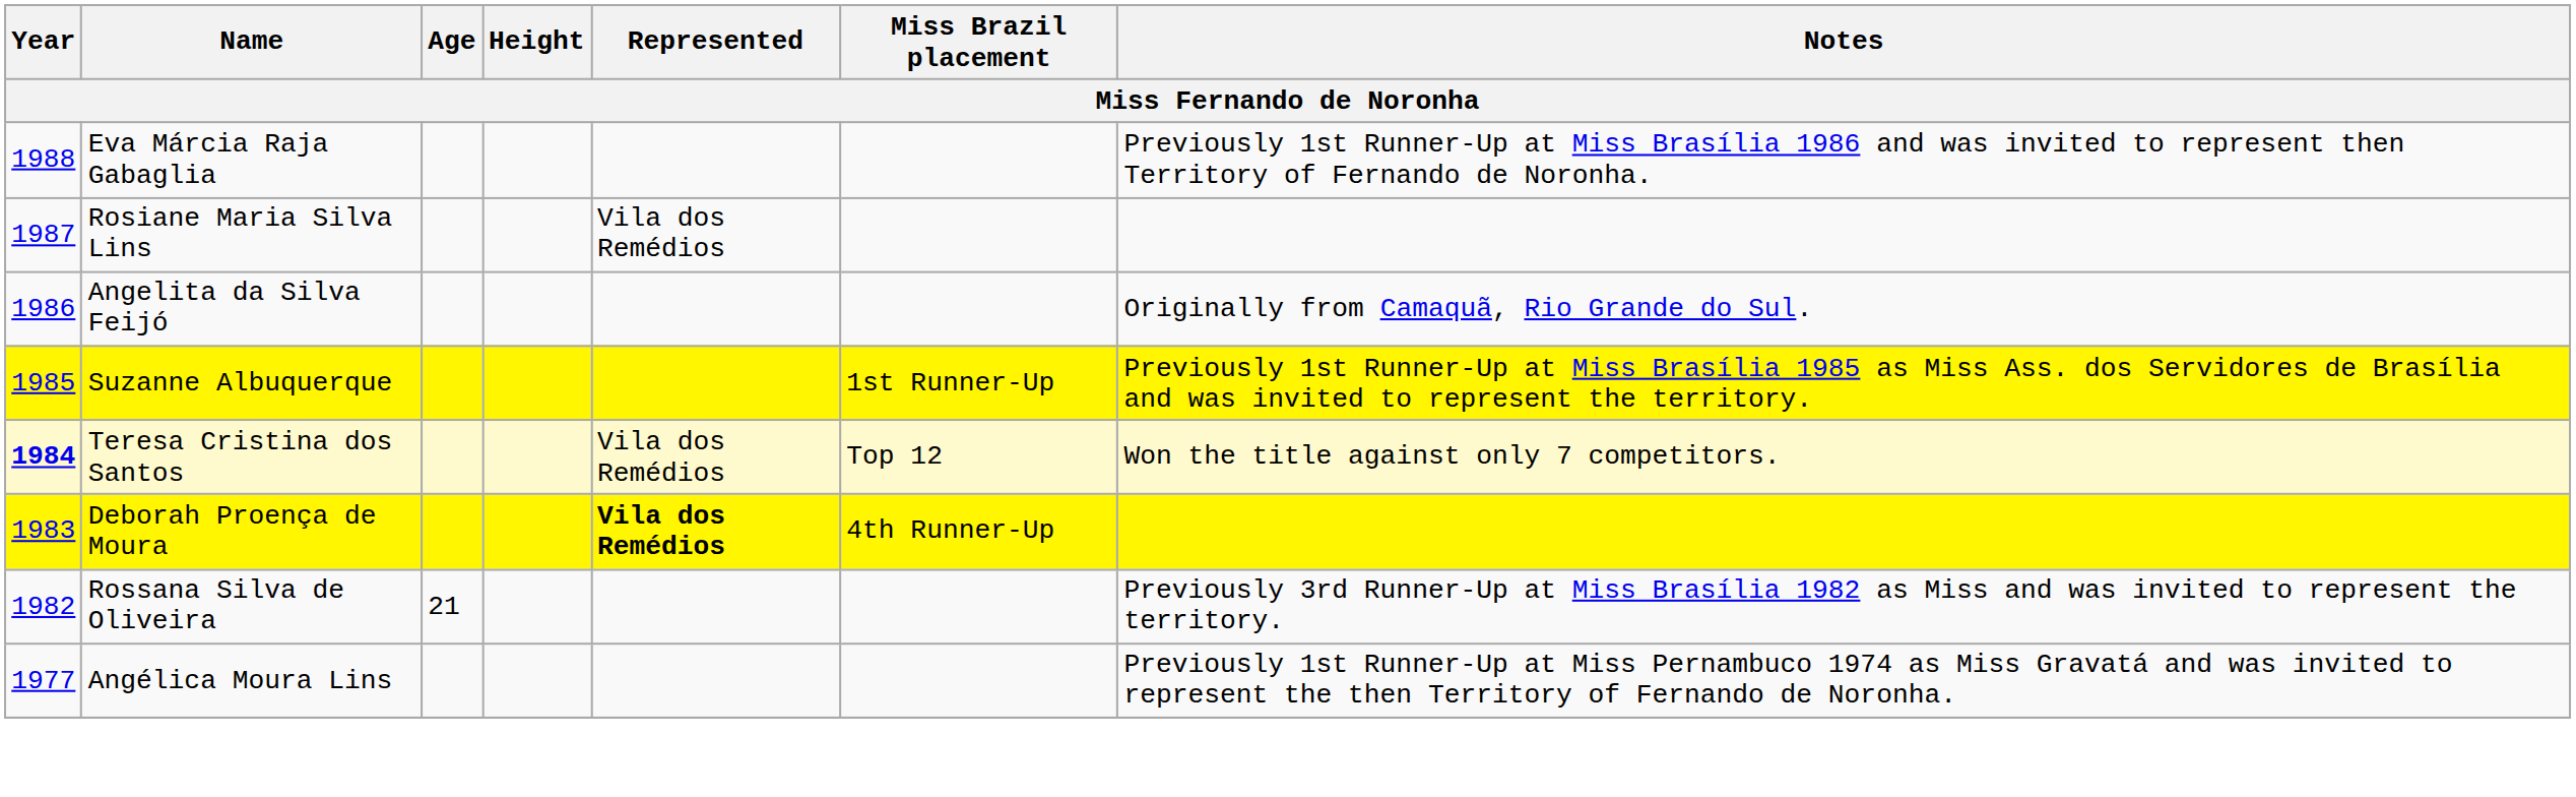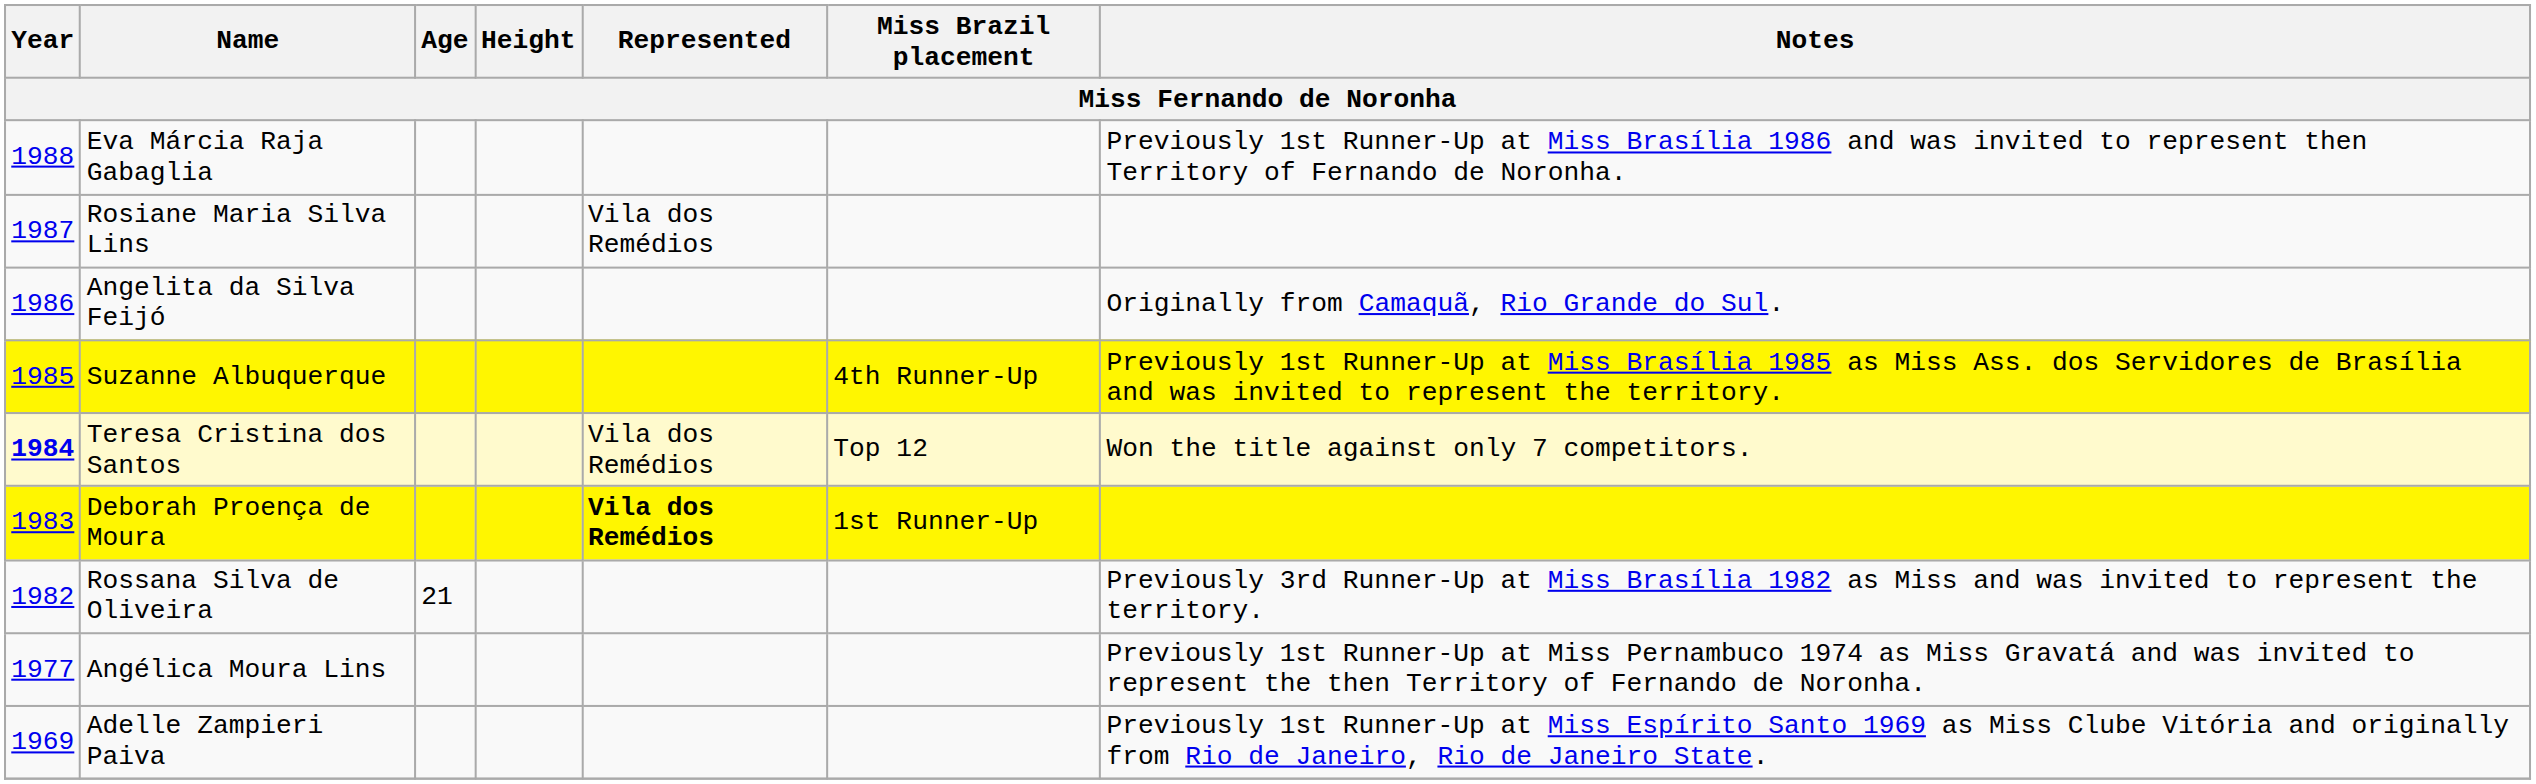 <table class="wikitable sortable">
 <tr bgcolor="#efefef">
 <th>Year</th>
 <th>Name</th>
 <th>Age</th>
 <th>Height</th>
 <th>Represented</th>
 <th>Miss Brazil placement</th>
 <th>Notes</th>
 </tr>
 <tr>
 <th colspan=7>Miss Fernando de Noronha</th>
 </tr>
 <tr>
 <td><a href='#'>1988</a></td>
 <td>Eva Márcia Raja Gabaglia</td>
 <td></td>
 <td></td>
 <td></td>
 <td></td>
 <td>Previously 1st Runner-Up at <a href='#'>Miss Brasília 1986</a> and was invited to represent then Territory of Fernando de Noronha.</td>
 </tr>
 <tr>
 <td><a href='#'>1987</a></td>
 <td>Rosiane Maria Silva Lins</td>
 <td></td>
 <td></td>
 <td>Vila dos Remédios</td>
 <td></td>
 <td></td>
 </tr>
 <tr>
 <td><a href='#'>1986</a></td>
 <td>Angelita da Silva Feijó</td>
 <td></td>
 <td></td>
 <td></td>
 <td></td>
 <td>Originally from <a href='#'>Camaquã</a>, <a href='#'>Rio Grande do Sul</a>.</td>
 </tr>
 <tr bgcolor="#FFFF66;">
 <td><a href='#'>1985</a></td>
 <td>Suzanne Albuquerque</td>
 <td></td>
 <td></td>
 <td></td>
-<td>1st Runner-Up</td>
+<td>4th Runner-Up</td>
 <td>Previously 1st Runner-Up at <a href='#'>Miss Brasília 1985</a> as Miss Ass. dos Servidores de Brasília and was invited to represent the territory.</td>
 </tr>
 <tr bgcolor="#FFFACD">
 <td><strong><a href='#'>1984</a></strong></td>
 <td>Teresa Cristina dos Santos</td>
 <td></td>
 <td></td>
 <td>Vila dos Remédios</td>
 <td>Top 12</td>
 <td>Won the title against only 7 competitors.</td>
 </tr>
 <tr bgcolor="#FFFF66;">
 <td><a href='#'>1983</a></td>
 <td>Deborah Proença de Moura</td>
 <td></td>
 <td></td>
 <td><strong>Vila dos Remédios</strong></td>
-<td>4th Runner-Up</td>
+<td>1st Runner-Up</td>
 <td></td>
 </tr>
 <tr>
 <td><a href='#'>1982</a></td>
 <td>Rossana Silva de Oliveira</td>
 <td>21</td>
 <td></td>
 <td></td>
 <td></td>
 <td>Previously 3rd Runner-Up at <a href='#'>Miss Brasília 1982</a> as Miss  and was invited to represent the territory.</td>
 </tr>
 <tr>
 <td><a href='#'>1977</a></td>
 <td>Angélica Moura Lins</td>
 <td></td>
 <td></td>
 <td></td>
 <td></td>
 <td>Previously 1st Runner-Up at Miss Pernambuco 1974 as Miss Gravatá and was invited to represent the then Territory of Fernando de Noronha.</td>
 </tr>
 <tr>
+<td><a href='#'>1969</a></td>
+<td>Adelle Zampieri Paiva</td>
+<td></td>
+<td></td>
+<td></td>
+<td></td>
+<td>Previously 1st Runner-Up at <a href='#'>Miss Espírito Santo 1969</a> as Miss Clube Vitória and originally from <a href='#'>Rio de Janeiro</a>, <a href='#'>Rio de Janeiro State</a>.</td>
+</tr>
+<tr>
 </tr>
 </table>
